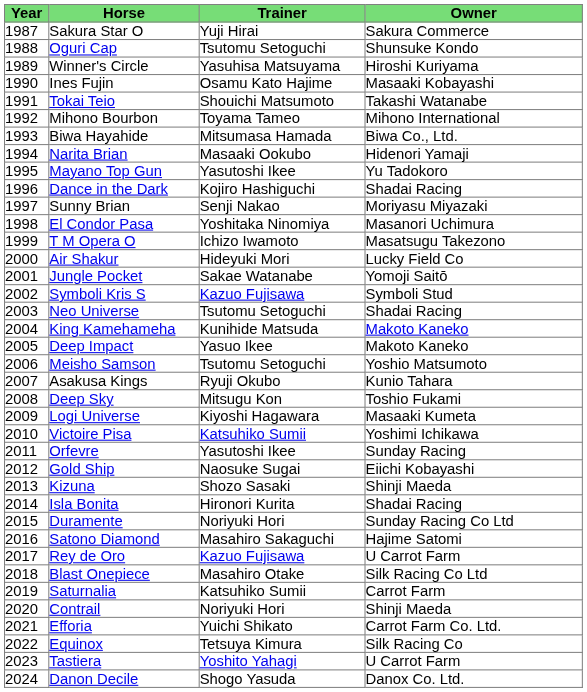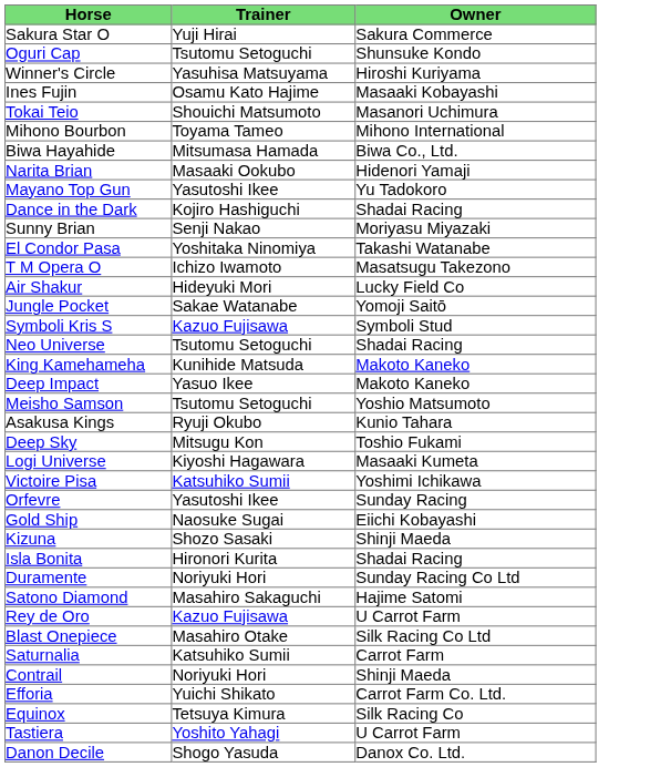 <table class = "sortable" | border="1" cellpadding="0" style="border-collapse: collapse; font-size:90%">
 <tr bgcolor="#77dd77" align="center">
-<th width="42px"><strong>Year</strong><br></th>
 <th width="145px"><strong>Horse</strong><br></th>
 <th width="160px"><strong>Trainer</strong><br></th>
 <th width="210px"><strong>Owner</strong><br></th>
 </tr>
 <tr>
-<td>1987</td>
 <td>Sakura Star O</td>
 <td>Yuji Hirai</td>
 <td>Sakura Commerce</td>
 </tr>
 <tr>
-<td>1988</td>
 <td><a href='#'>Oguri Cap</a></td>
 <td>Tsutomu Setoguchi</td>
 <td>Shunsuke Kondo</td>
 </tr>
 <tr>
-<td>1989</td>
 <td>Winner's Circle</td>
 <td>Yasuhisa Matsuyama</td>
 <td>Hiroshi Kuriyama</td>
 </tr>
 <tr>
-<td>1990</td>
 <td>Ines Fujin</td>
 <td>Osamu Kato Hajime</td>
 <td>Masaaki Kobayashi</td>
 </tr>
 <tr>
-<td>1991</td>
 <td><a href='#'>Tokai Teio</a></td>
 <td>Shouichi Matsumoto</td>
-<td>Takashi Watanabe</td>
+<td>Masanori Uchimura</td>
 </tr>
 <tr>
-<td>1992</td>
 <td>Mihono Bourbon</td>
 <td>Toyama Tameo</td>
 <td>Mihono International</td>
 </tr>
 <tr>
-<td>1993</td>
 <td>Biwa Hayahide</td>
 <td>Mitsumasa Hamada</td>
 <td>Biwa Co., Ltd.</td>
 </tr>
 <tr>
-<td>1994</td>
 <td><a href='#'>Narita Brian</a></td>
 <td>Masaaki Ookubo</td>
 <td>Hidenori Yamaji</td>
 </tr>
 <tr>
-<td>1995</td>
 <td><a href='#'>Mayano Top Gun</a></td>
 <td>Yasutoshi Ikee</td>
 <td>Yu Tadokoro</td>
 </tr>
 <tr>
-<td>1996</td>
 <td><a href='#'>Dance in the Dark</a></td>
 <td>Kojiro Hashiguchi</td>
 <td>Shadai Racing</td>
 </tr>
 <tr>
-<td>1997</td>
 <td>Sunny Brian</td>
 <td>Senji Nakao</td>
 <td>Moriyasu Miyazaki</td>
 </tr>
 <tr>
-<td>1998</td>
 <td><a href='#'>El Condor Pasa</a></td>
 <td>Yoshitaka Ninomiya</td>
-<td>Masanori Uchimura</td>
+<td>Takashi Watanabe</td>
 </tr>
 <tr>
-<td>1999</td>
 <td><a href='#'>T M Opera O</a></td>
 <td>Ichizo Iwamoto</td>
 <td>Masatsugu Takezono</td>
 </tr>
 <tr>
-<td>2000</td>
 <td><a href='#'>Air Shakur</a></td>
 <td>Hideyuki Mori</td>
 <td>Lucky Field Co</td>
 </tr>
 <tr>
-<td>2001</td>
 <td><a href='#'>Jungle Pocket</a></td>
 <td>Sakae Watanabe</td>
 <td>Yomoji Saitō</td>
 </tr>
 <tr>
-<td>2002</td>
 <td><a href='#'>Symboli Kris S</a></td>
 <td><a href='#'>Kazuo Fujisawa</a></td>
 <td>Symboli Stud</td>
 </tr>
 <tr>
-<td>2003</td>
 <td><a href='#'>Neo Universe</a></td>
 <td>Tsutomu Setoguchi</td>
 <td>Shadai Racing</td>
 </tr>
 <tr>
-<td>2004</td>
 <td><a href='#'>King Kamehameha</a></td>
 <td>Kunihide Matsuda</td>
 <td><a href='#'>Makoto Kaneko</a></td>
 </tr>
 <tr>
-<td>2005</td>
 <td><a href='#'>Deep Impact</a></td>
 <td>Yasuo Ikee</td>
 <td>Makoto Kaneko</td>
 </tr>
 <tr>
-<td>2006</td>
 <td><a href='#'>Meisho Samson</a></td>
 <td>Tsutomu Setoguchi</td>
 <td>Yoshio Matsumoto</td>
 </tr>
 <tr>
-<td>2007</td>
 <td>Asakusa Kings</td>
 <td>Ryuji Okubo</td>
 <td>Kunio Tahara</td>
 </tr>
 <tr>
-<td>2008</td>
 <td><a href='#'>Deep Sky</a></td>
 <td>Mitsugu Kon</td>
 <td>Toshio Fukami</td>
 </tr>
 <tr>
-<td>2009</td>
 <td><a href='#'>Logi Universe</a></td>
 <td>Kiyoshi Hagawara</td>
 <td>Masaaki Kumeta</td>
 </tr>
 <tr>
-<td>2010</td>
 <td><a href='#'>Victoire Pisa</a></td>
 <td><a href='#'>Katsuhiko Sumii</a></td>
 <td>Yoshimi Ichikawa</td>
 </tr>
 <tr>
-<td>2011</td>
 <td><a href='#'>Orfevre</a></td>
 <td>Yasutoshi Ikee</td>
 <td>Sunday Racing</td>
 </tr>
 <tr>
-<td>2012</td>
 <td><a href='#'>Gold Ship</a></td>
 <td>Naosuke Sugai</td>
 <td>Eiichi Kobayashi</td>
 </tr>
 <tr>
-<td>2013</td>
 <td><a href='#'>Kizuna</a></td>
 <td>Shozo Sasaki</td>
 <td>Shinji Maeda</td>
 </tr>
 <tr>
-<td>2014</td>
 <td><a href='#'>Isla Bonita</a></td>
 <td>Hironori Kurita</td>
 <td>Shadai Racing</td>
 </tr>
 <tr>
-<td>2015</td>
 <td><a href='#'>Duramente</a></td>
 <td>Noriyuki Hori</td>
 <td>Sunday Racing Co Ltd</td>
 </tr>
 <tr>
-<td>2016</td>
 <td><a href='#'>Satono Diamond</a></td>
 <td>Masahiro Sakaguchi</td>
 <td>Hajime Satomi</td>
 </tr>
 <tr>
-<td>2017</td>
 <td><a href='#'>Rey de Oro</a></td>
 <td><a href='#'>Kazuo Fujisawa</a></td>
 <td>U Carrot Farm</td>
 </tr>
 <tr>
-<td>2018</td>
 <td><a href='#'>Blast Onepiece</a></td>
 <td>Masahiro Otake</td>
 <td>Silk Racing Co Ltd</td>
 </tr>
 <tr>
-<td>2019</td>
 <td><a href='#'>Saturnalia</a></td>
 <td>Katsuhiko Sumii</td>
 <td>Carrot Farm</td>
 </tr>
 <tr>
-<td>2020</td>
 <td><a href='#'>Contrail</a></td>
 <td>Noriyuki Hori</td>
 <td>Shinji Maeda</td>
 </tr>
 <tr>
-<td>2021</td>
 <td><a href='#'>Efforia</a></td>
 <td>Yuichi Shikato</td>
 <td>Carrot Farm Co. Ltd.</td>
 </tr>
 <tr>
-<td>2022</td>
 <td><a href='#'>Equinox</a></td>
 <td>Tetsuya Kimura</td>
 <td>Silk Racing Co</td>
 </tr>
 <tr>
-<td>2023</td>
 <td><a href='#'>Tastiera</a></td>
 <td><a href='#'>Yoshito Yahagi</a></td>
 <td>U Carrot Farm</td>
 </tr>
 <tr>
-<td>2024</td>
 <td><a href='#'>Danon Decile</a></td>
 <td>Shogo Yasuda</td>
 <td>Danox Co. Ltd.</td>
 </tr>
 </table>
